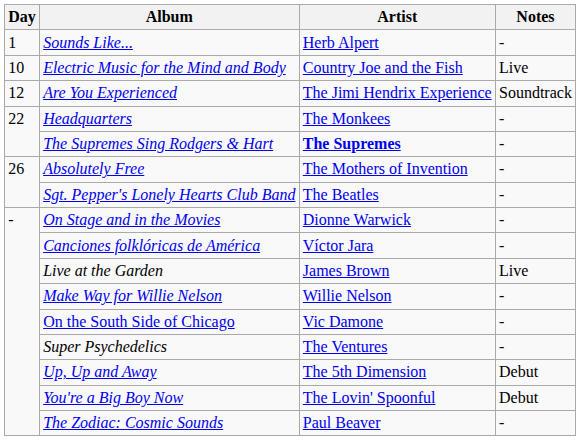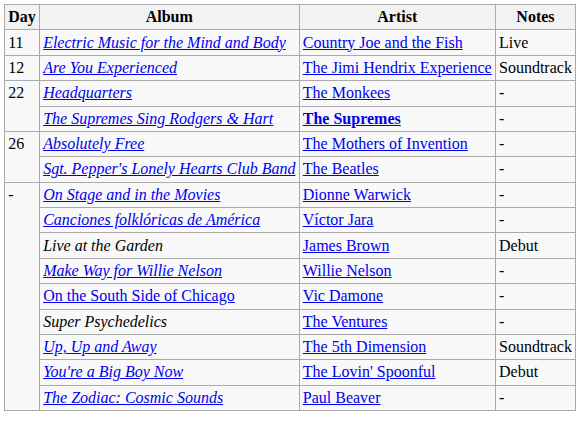 <table class="wikitable">
 <tr>
 <th>Day</th>
 <th>Album</th>
 <th>Artist</th>
 <th>Notes</th>
 </tr>
 <tr>
-<td rowspan="1" valign="top">1</td>
-<td><em><a href='#'>Sounds Like...</a></em></td>
-<td><a href='#'>Herb Alpert</a></td>
-<td>-</td>
-</tr>
-<tr>
-<td rowspan="1" valign="top">10</td>
+<td rowspan="1" valign="top">11</td>
 <td><em><a href='#'>Electric Music for the Mind and Body</a></em></td>
 <td><a href='#'>Country Joe and the Fish</a></td>
 <td>Live</td>
 </tr>
 <tr>
 <td rowspan="1" valign="top">12</td>
 <td><em><a href='#'>Are You Experienced</a></em></td>
 <td><a href='#'>The Jimi Hendrix Experience</a></td>
 <td>Soundtrack</td>
 </tr>
 <tr>
 <td rowspan="2" valign="top">22</td>
 <td><em><a href='#'>Headquarters</a></em></td>
 <td><a href='#'>The Monkees</a></td>
 <td>-</td>
 </tr>
 <tr>
 <td><em><a href='#'>The Supremes Sing Rodgers & Hart</a></em></td>
 <td><strong><a href='#'>The Supremes</a></strong></td>
 <td>-</td>
 </tr>
 <tr>
 <td rowspan="2" valign="top">26</td>
 <td><em><a href='#'>Absolutely Free</a></em></td>
 <td><a href='#'>The Mothers of Invention</a></td>
 <td>-</td>
 </tr>
 <tr>
 <td><em><a href='#'>Sgt. Pepper's Lonely Hearts Club Band</a></em></td>
 <td><a href='#'>The Beatles</a></td>
 <td>-</td>
 </tr>
 <tr>
 <td rowspan="9" valign="top">-</td>
 <td><em><a href='#'>On Stage and in the Movies</a></em></td>
 <td><a href='#'>Dionne Warwick</a></td>
 <td>-</td>
 </tr>
 <tr>
 <td><em><a href='#'>Canciones folklóricas de América</a></em></td>
 <td><a href='#'>Víctor Jara</a></td>
 <td>-</td>
 </tr>
 <tr>
 <td><em>Live at the Garden</em></td>
 <td><a href='#'>James Brown</a></td>
-<td>Live</td>
+<td>Debut</td>
 </tr>
 <tr>
 <td><em><a href='#'>Make Way for Willie Nelson</a></em></td>
 <td><a href='#'>Willie Nelson</a></td>
 <td>-</td>
 </tr>
 <tr>
 <td><a href='#'>On the South Side of Chicago</a></td>
 <td><a href='#'>Vic Damone</a></td>
 <td>-</td>
 </tr>
 <tr>
 <td><em>Super Psychedelics</em></td>
 <td><a href='#'>The Ventures</a></td>
 <td>-</td>
 </tr>
 <tr>
 <td><em><a href='#'>Up, Up and Away</a></em></td>
 <td><a href='#'>The 5th Dimension</a></td>
-<td>Debut</td>
+<td>Soundtrack</td>
 </tr>
 <tr>
 <td><em><a href='#'>You're a Big Boy Now</a></em></td>
 <td><a href='#'>The Lovin' Spoonful</a></td>
 <td>Debut</td>
 </tr>
 <tr>
 <td><em><a href='#'>The Zodiac: Cosmic Sounds</a></em></td>
 <td><a href='#'>Paul Beaver</a></td>
 <td>-</td>
 </tr>
 <tr>
 </tr>
 </table>
